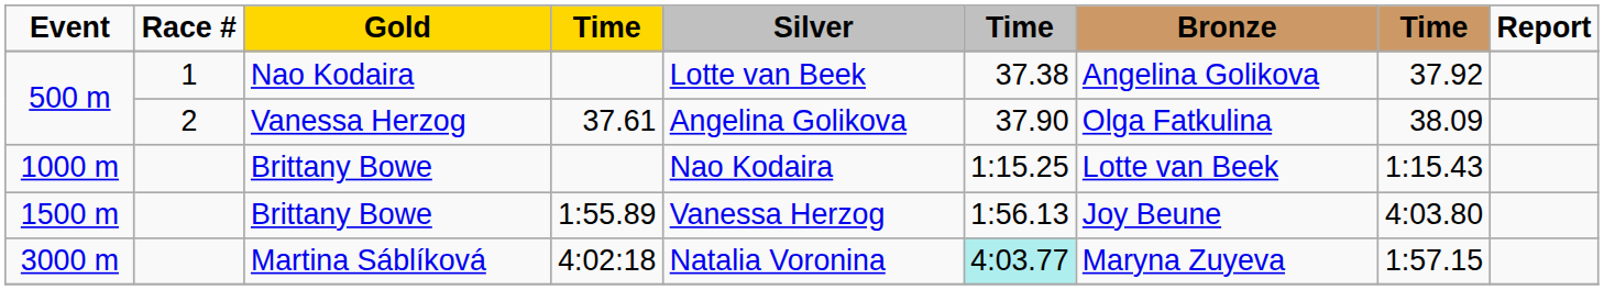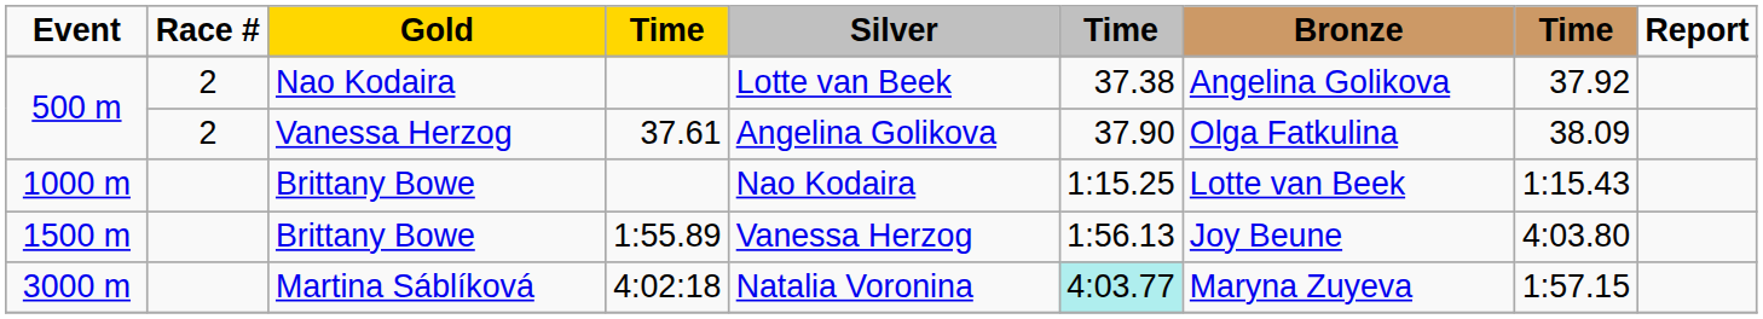 <table class="wikitable">
 <tr>
 <td width="80" align="center"><strong>Event</strong></td>
 <td width="65" align="center"><strong>Race #</strong></td>
 <td width="240" bgcolor="gold"  align="center"><strong>Gold</strong></td>
 <td width="50" bgcolor="gold" align="center"><strong>Time</strong></td>
 <td width="240" bgcolor="silver"  align="center"><strong>Silver</strong></td>
 <td width="50" bgcolor="silver" align="center"><strong>Time</strong></td>
 <td width="240" bgcolor="#CC9966"  align="center"><strong>Bronze</strong></td>
 <td width="50" bgcolor="#CC9966" align="center"><strong>Time</strong></td>
 <td width="50" align="center"><strong>Report</strong></td>
 </tr>
 <tr bgcolor="#cccccc">
 </tr>
 <tr>
 <td rowspan=2 align="center"><a href='#'>500 m</a></td>
-<td align="center">1</td>
+<td align="center">2</td>
 <td> <a href='#'>Nao Kodaira</a></td>
 <td align="right"></td>
 <td> <a href='#'>Lotte van Beek</a></td>
 <td align="right">37.38</td>
 <td> <a href='#'>Angelina Golikova</a></td>
 <td align="right">37.92</td>
 <td align="center"></td>
 </tr>
 <tr>
 <td align="center">2</td>
 <td> <a href='#'>Vanessa Herzog</a></td>
 <td align="right">37.61</td>
 <td> <a href='#'>Angelina Golikova</a></td>
 <td align="right">37.90</td>
 <td> <a href='#'>Olga Fatkulina</a></td>
 <td align="right">38.09</td>
 <td align="center"></td>
 </tr>
 <tr>
 <td align="center"><a href='#'>1000 m</a></td>
 <td align="center"></td>
 <td> <a href='#'>Brittany Bowe</a></td>
 <td align="right"></td>
 <td> <a href='#'>Nao Kodaira</a></td>
 <td align="right">1:15.25</td>
 <td> <a href='#'>Lotte van Beek</a></td>
 <td align="right">1:15.43</td>
 <td align="center"></td>
 </tr>
 <tr>
 <td align="center"><a href='#'>1500 m</a></td>
 <td align="center"></td>
 <td> <a href='#'>Brittany Bowe</a></td>
 <td align="right">1:55.89</td>
 <td> <a href='#'>Vanessa Herzog</a></td>
 <td align="right">1:56.13</td>
 <td> <a href='#'>Joy Beune</a></td>
 <td align="right">4:03.80</td>
 <td align="center"></td>
 </tr>
 <tr>
 <td align="center"><a href='#'>3000 m</a></td>
 <td align="center"></td>
 <td> <a href='#'>Martina Sáblíková</a></td>
 <td align="right">4:02:18</td>
 <td> <a href='#'>Natalia Voronina</a></td>
 <td align="right" style="background: paleturquoise;">4:03.77</td>
 <td> <a href='#'>Maryna Zuyeva</a></td>
 <td align="right">1:57.15</td>
 <td align="center"></td>
 </tr>
 <tr>
 </tr>
 </table>
